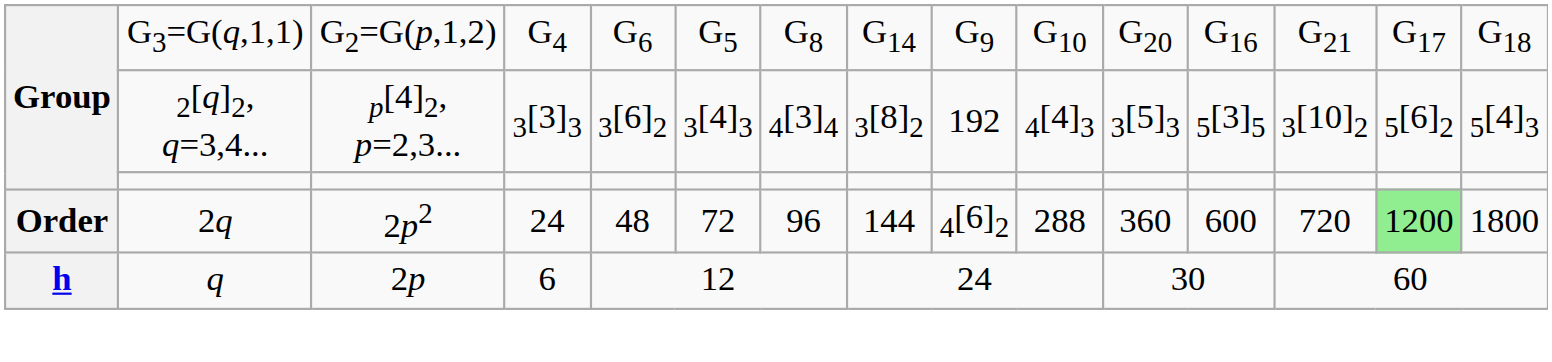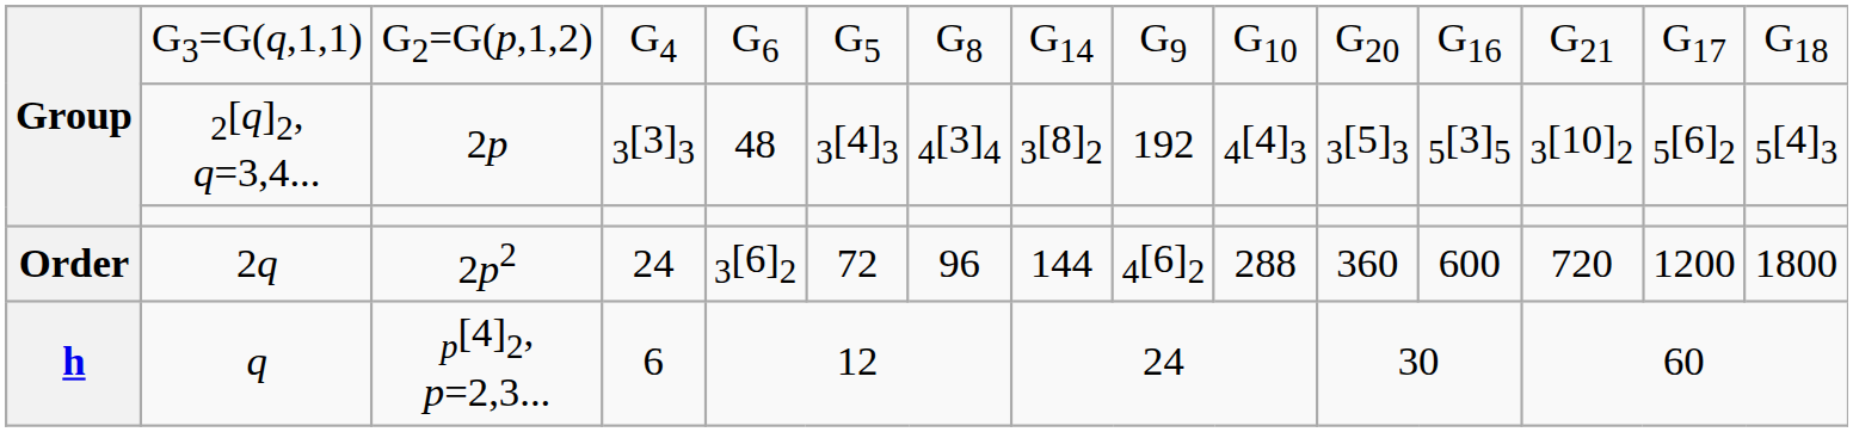 <table class=wikitable>
 <tr align=center>
 <th rowspan=3>Group</th>
 <td>G<sub>3</sub>=G(<em>q</em>,1,1)</td>
 <td>G<sub>2</sub>=G(<em>p</em>,1,2)</td>
 <td>G<sub>4</sub></td>
 <td>G<sub>6</sub></td>
 <td>G<sub>5</sub></td>
 <td>G<sub>8</sub></td>
 <td>G<sub>14</sub></td>
 <td>G<sub>9</sub></td>
 <td>G<sub>10</sub></td>
 <td>G<sub>20</sub></td>
 <td>G<sub>16</sub></td>
 <td>G<sub>21</sub></td>
 <td>G<sub>17</sub></td>
 <td>G<sub>18</sub></td>
 </tr>
 <tr align=center>
 <td><sub>2</sub>[<em>q</em>]<sub>2</sub>, <em>q</em>=3,4...</td>
-<td><sub><em>p</em></sub>[4]<sub>2</sub>, <em>p</em>=2,3...</td>
+<td>2<em>p</em></td>
 <td><sub>3</sub>[3]<sub>3</sub></td>
-<td><sub>3</sub>[6]<sub>2</sub></td>
+<td>48</td>
 <td><sub>3</sub>[4]<sub>3</sub></td>
 <td><sub>4</sub>[3]<sub>4</sub></td>
 <td><sub>3</sub>[8]<sub>2</sub></td>
 <td>192</td>
 <td><sub>4</sub>[4]<sub>3</sub></td>
 <td><sub>3</sub>[5]<sub>3</sub></td>
 <td><sub>5</sub>[3]<sub>5</sub></td>
 <td><sub>3</sub>[10]<sub>2</sub></td>
 <td><sub>5</sub>[6]<sub>2</sub></td>
 <td><sub>5</sub>[4]<sub>3</sub></td>
 </tr>
 <tr align=center>
 <td></td>
 <td></td>
 <td></td>
 <td></td>
 <td></td>
 <td></td>
 <td></td>
 <td></td>
 <td></td>
 <td></td>
 <td></td>
 <td></td>
 <td></td>
 <td></td>
 </tr>
 <tr align=center>
 <th>Order</th>
 <td>2<em>q</em></td>
 <td>2<em>p</em><sup>2</sup></td>
 <td>24</td>
-<td>48</td>
+<td><sub>3</sub>[6]<sub>2</sub></td>
 <td>72</td>
 <td>96</td>
 <td>144</td>
 <td><sub>4</sub>[6]<sub>2</sub></td>
 <td>288</td>
 <td>360</td>
 <td>600</td>
 <td>720</td>
-<td style="background: lightgreen;">1200</td>
+<td>1200</td>
 <td>1800</td>
 </tr>
 <tr align=center>
 <th><a href='#'>h</a></th>
 <td><em>q</em></td>
-<td>2<em>p</em></td>
+<td><sub><em>p</em></sub>[4]<sub>2</sub>, <em>p</em>=2,3...</td>
 <td>6</td>
 <td colspan=3>12</td>
 <td colspan=3>24</td>
 <td colspan=2>30</td>
 <td colspan=3>60</td>
 </tr>
 </table>
